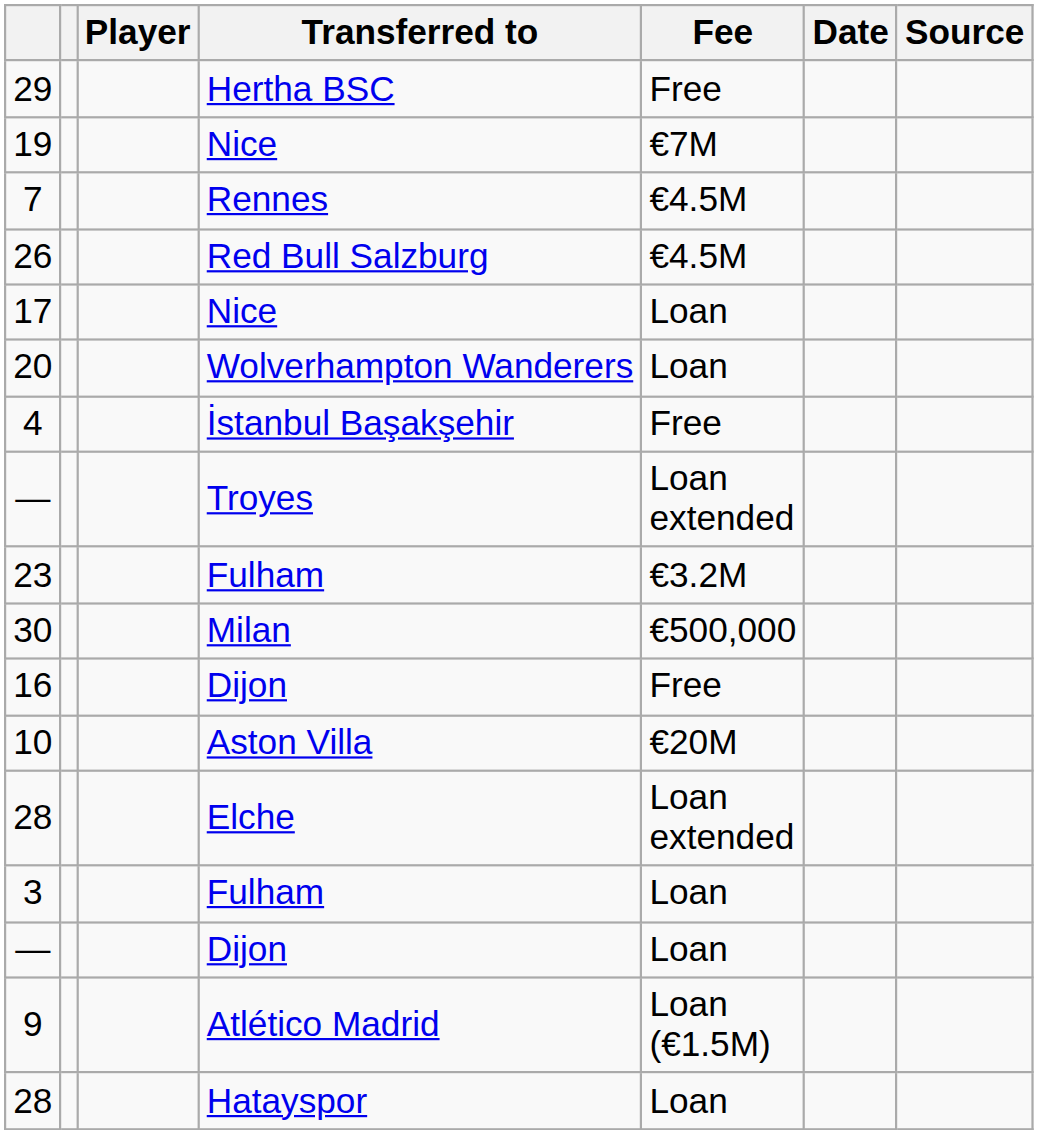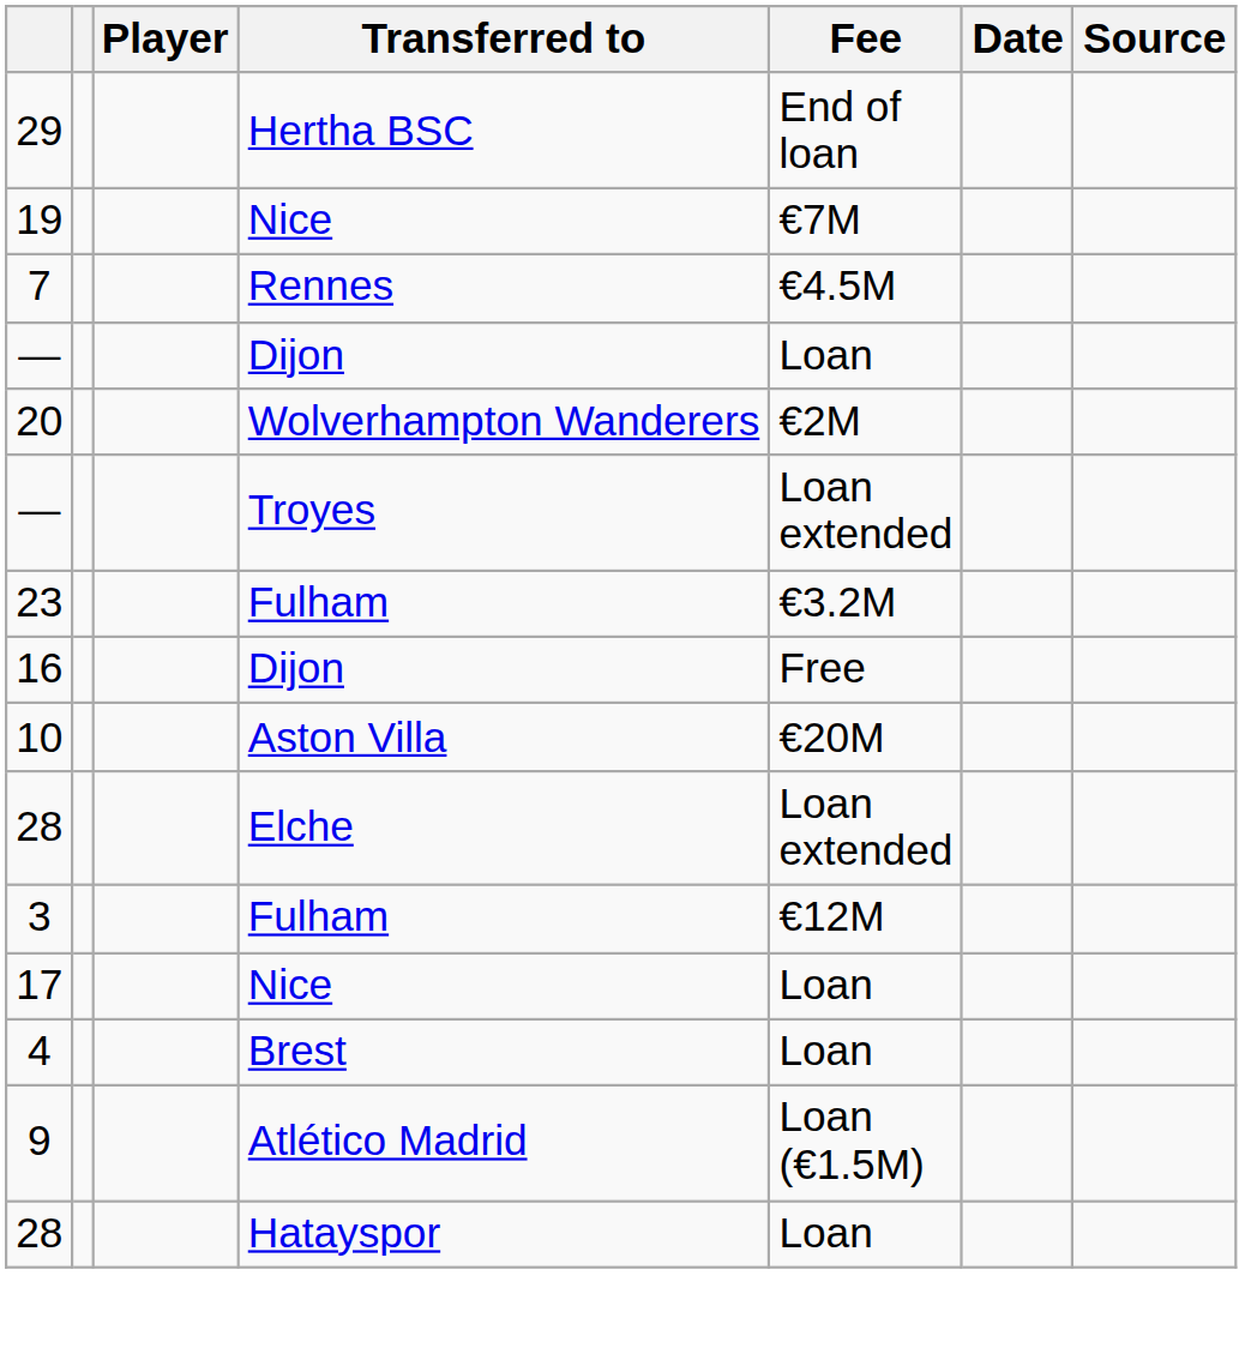 <table class="wikitable plainrowheaders sortable">
 <tr>
 <th></th>
 <th></th>
 <th scope=col>Player</th>
 <th>Transferred to</th>
 <th !scope=col; style="width: 65px;">Fee</th>
 <th scope=col>Date</th>
 <th scope=col>Source</th>
 </tr>
 <tr>
 <td align=center>29</td>
 <td align=center></td>
 <td></td>
 <td> <a href='#'>Hertha BSC</a></td>
-<td>Free</td>
+<td>End of loan</td>
 <td></td>
 <td></td>
 </tr>
 <tr>
 <td align=center>19</td>
 <td align=center></td>
 <td></td>
 <td> <a href='#'>Nice</a></td>
 <td>€7M</td>
 <td></td>
 <td></td>
 </tr>
 <tr>
 <td align=center>7</td>
 <td align=center></td>
 <td></td>
 <td> <a href='#'>Rennes</a></td>
 <td>€4.5M</td>
 <td></td>
 <td></td>
 </tr>
 <tr>
-<td align=center>26</td>
+<td align=center>—</td>
 <td align=center></td>
 <td></td>
-<td> <a href='#'>Red Bull Salzburg</a></td>
-<td>€4.5M</td>
-<td></td>
-<td></td>
-</tr>
-<tr>
-<td align=center>17</td>
-<td align=center></td>
-<td></td>
-<td> <a href='#'>Nice</a></td>
+<td> <a href='#'>Dijon</a></td>
 <td>Loan</td>
 <td></td>
 <td></td>
 </tr>
 <tr>
 <td align=center>20</td>
 <td align=center></td>
 <td></td>
 <td> <a href='#'>Wolverhampton Wanderers</a></td>
-<td>Loan</td>
-<td></td>
-<td></td>
-</tr>
-<tr>
-<td align=center>4</td>
-<td align=center></td>
-<td></td>
-<td> <a href='#'>İstanbul Başakşehir</a></td>
-<td>Free</td>
+<td>€2M</td>
 <td></td>
 <td></td>
 </tr>
 <tr>
 <td align=center>—</td>
 <td align=center></td>
 <td></td>
 <td> <a href='#'>Troyes</a></td>
 <td>Loan extended</td>
 <td></td>
 <td></td>
 </tr>
 <tr>
 <td align=center>23</td>
 <td align=center></td>
 <td></td>
 <td> <a href='#'>Fulham</a></td>
 <td>€3.2M</td>
-<td></td>
-<td></td>
-</tr>
-<tr>
-<td align=center>30</td>
-<td align=center></td>
-<td></td>
-<td> <a href='#'>Milan</a></td>
-<td>€500,000</td>
 <td></td>
 <td></td>
 </tr>
 <tr>
 <td align=center>16</td>
 <td align=center></td>
 <td></td>
 <td> <a href='#'>Dijon</a></td>
 <td>Free</td>
 <td></td>
 <td></td>
 </tr>
 <tr>
 <td align=center>10</td>
 <td align=center></td>
 <td></td>
 <td> <a href='#'>Aston Villa</a></td>
 <td>€20M</td>
 <td></td>
 <td></td>
 </tr>
 <tr>
 <td align=center>28</td>
 <td align=center></td>
 <td></td>
 <td> <a href='#'>Elche</a></td>
 <td>Loan extended</td>
 <td></td>
 <td></td>
 </tr>
 <tr>
 <td align=center>3</td>
 <td align=center></td>
 <td></td>
 <td> <a href='#'>Fulham</a></td>
+<td>€12M</td>
+<td></td>
+<td></td>
+</tr>
+<tr>
+<td align=center>17</td>
+<td align=center></td>
+<td></td>
+<td> <a href='#'>Nice</a></td>
 <td>Loan</td>
 <td></td>
 <td></td>
 </tr>
 <tr>
-<td align=center>—</td>
+<td align=center>4</td>
 <td align=center></td>
 <td></td>
-<td> <a href='#'>Dijon</a></td>
+<td> <a href='#'>Brest</a></td>
 <td>Loan</td>
 <td></td>
 <td></td>
 </tr>
 <tr>
 <td align=center>9</td>
 <td align=center></td>
 <td></td>
 <td> <a href='#'>Atlético Madrid</a></td>
 <td>Loan (€1.5M)</td>
 <td></td>
 <td></td>
 </tr>
 <tr>
 <td align=center>28</td>
 <td align=center></td>
 <td></td>
 <td> <a href='#'>Hatayspor</a></td>
 <td>Loan</td>
 <td></td>
 <td></td>
 </tr>
 </table>
